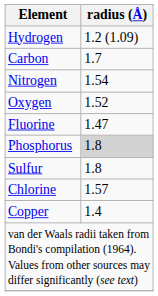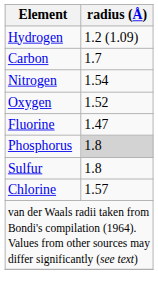 <table class="wikitable" style="float:right; margin-top:0">
 <tr>
 <th>Element</th>
 <th>radius (<a href='#'>Å</a>)</th>
 </tr>
 <tr>
 <td><a href='#'>Hydrogen</a></td>
 <td>1.2 (1.09)</td>
 </tr>
 <tr>
 <td><a href='#'>Carbon</a></td>
 <td>1.7</td>
 </tr>
 <tr>
 <td><a href='#'>Nitrogen</a></td>
 <td>1.54</td>
 </tr>
 <tr>
 <td><a href='#'>Oxygen</a></td>
 <td>1.52</td>
 </tr>
 <tr>
 <td><a href='#'>Fluorine</a></td>
 <td>1.47</td>
 </tr>
 <tr>
 <td><a href='#'>Phosphorus</a></td>
 <td style="background: lightgrey;">1.8</td>
 </tr>
 <tr>
 <td><a href='#'>Sulfur</a></td>
 <td>1.8</td>
 </tr>
 <tr>
 <td><a href='#'>Chlorine</a></td>
 <td>1.57</td>
 </tr>
 <tr>
-<td><a href='#'>Copper</a></td>
-<td>1.4</td>
-</tr>
-<tr>
 <td colspan=2><small>van der Waals radii taken from<br>Bondi's compilation (1964).<br>Values from other sources may<br>differ significantly (<em>see text</em>)</small></td>
 </tr>
 <tr>
 </tr>
 </table>
